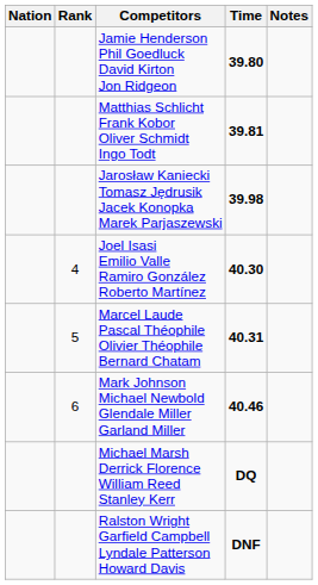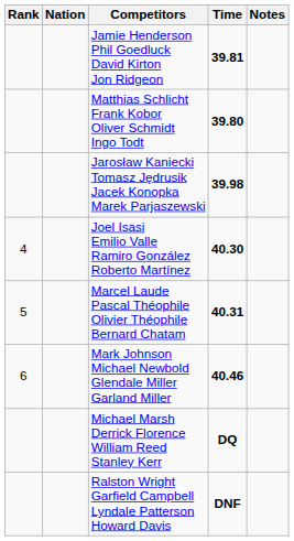 <table class="wikitable sortable" style="text-align:center">
 <tr>
+<th>Rank</th>
 <th>Nation</th>
-<th>Rank</th>
 <th>Competitors</th>
 <th>Time</th>
 <th>Notes</th>
 </tr>
 <tr>
+<td></td>
 <td align=left></td>
+<td align=left><a href='#'>Jamie Henderson</a><br><a href='#'>Phil Goedluck</a><br><a href='#'>David Kirton</a><br><a href='#'>Jon Ridgeon</a></td>
+<td><strong>39.81</strong></td>
 <td></td>
-<td align=left><a href='#'>Jamie Henderson</a><br><a href='#'>Phil Goedluck</a><br><a href='#'>David Kirton</a><br><a href='#'>Jon Ridgeon</a></td>
+</tr>
+<tr>
+<td></td>
+<td align=left></td>
+<td align=left><a href='#'>Matthias Schlicht</a><br><a href='#'>Frank Kobor</a><br><a href='#'>Oliver Schmidt</a><br><a href='#'>Ingo Todt</a></td>
 <td><strong>39.80</strong></td>
 <td></td>
 </tr>
 <tr>
+<td></td>
 <td align=left></td>
-<td></td>
-<td align=left><a href='#'>Matthias Schlicht</a><br><a href='#'>Frank Kobor</a><br><a href='#'>Oliver Schmidt</a><br><a href='#'>Ingo Todt</a></td>
-<td><strong>39.81</strong></td>
-<td></td>
-</tr>
-<tr>
-<td align=left></td>
-<td></td>
 <td align=left><a href='#'>Jarosław Kaniecki</a><br><a href='#'>Tomasz Jędrusik</a><br><a href='#'>Jacek Konopka</a><br><a href='#'>Marek Parjaszewski</a></td>
 <td><strong>39.98</strong></td>
 <td></td>
 </tr>
 <tr>
+<td>4</td>
 <td align=left></td>
-<td>4</td>
 <td align=left><a href='#'>Joel Isasi</a><br><a href='#'>Emilio Valle</a><br><a href='#'>Ramiro González</a><br><a href='#'>Roberto Martínez</a></td>
 <td><strong>40.30</strong></td>
 <td></td>
 </tr>
 <tr>
+<td>5</td>
 <td align=left></td>
-<td>5</td>
 <td align=left><a href='#'>Marcel Laude</a><br><a href='#'>Pascal Théophile</a><br><a href='#'>Olivier Théophile</a><br><a href='#'>Bernard Chatam</a></td>
 <td><strong>40.31</strong></td>
 <td></td>
 </tr>
 <tr>
+<td>6</td>
 <td align=left></td>
-<td>6</td>
 <td align=left><a href='#'>Mark Johnson</a><br><a href='#'>Michael Newbold</a><br><a href='#'>Glendale Miller</a><br><a href='#'>Garland Miller</a></td>
 <td><strong>40.46</strong></td>
 <td></td>
 </tr>
 <tr>
+<td></td>
 <td align=left></td>
-<td></td>
 <td align=left><a href='#'>Michael Marsh</a><br><a href='#'>Derrick Florence</a><br><a href='#'>William Reed</a><br><a href='#'>Stanley Kerr</a></td>
 <td><strong>DQ</strong></td>
 <td></td>
 </tr>
 <tr>
+<td></td>
 <td align=left></td>
-<td></td>
 <td align=left><a href='#'>Ralston Wright</a><br><a href='#'>Garfield Campbell</a><br><a href='#'>Lyndale Patterson</a><br><a href='#'>Howard Davis</a></td>
 <td><strong>DNF</strong></td>
 <td></td>
 </tr>
 </table>
